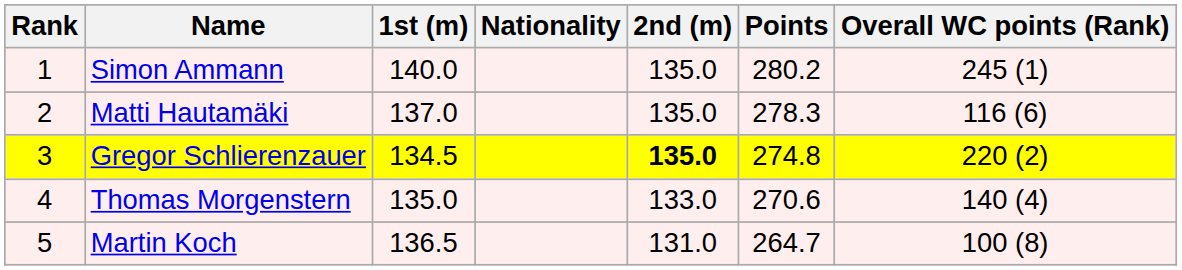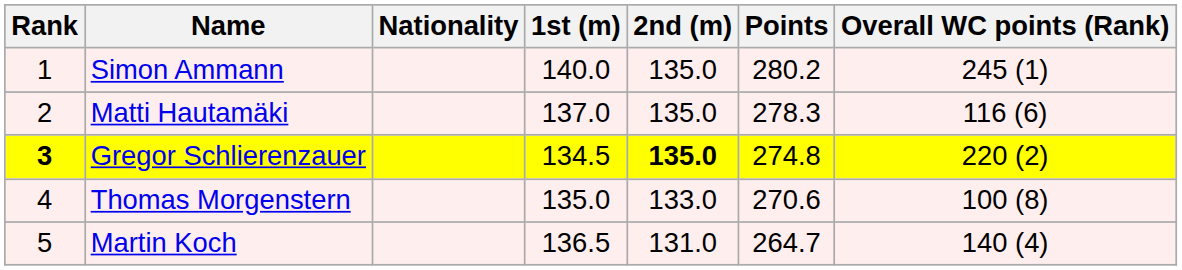 <table class="wikitable">
 <tr>
 <th align=Center>Rank</th>
 <th>Name</th>
+<th>Nationality</th>
 <th align=Center>1st (m)</th>
-<th>Nationality</th>
 <th>2nd (m)</th>
 <th>Points</th>
 <th>Overall WC points (Rank)</th>
 </tr>
 <tr style="background:#ffeeee;">
 <td align=center>1</td>
 <td align=left><a href='#'>Simon Ammann</a></td>
+<td align=left></td>
 <td align=center>140.0</td>
-<td align=left></td>
 <td align=center>135.0</td>
 <td align=center>280.2</td>
 <td align=center>245 (1)</td>
 </tr>
 <tr style="background:#ffeeee;">
 <td align=center>2</td>
 <td align=left><a href='#'>Matti Hautamäki</a></td>
+<td align=left></td>
 <td align=center>137.0</td>
-<td align=left></td>
 <td align=center>135.0</td>
 <td align=center>278.3</td>
 <td align=center>116 (6)</td>
 </tr>
 <tr style="background:#ffff00;">
-<td align=center>3</td>
+<td align=center><strong>3</strong></td>
 <td align=left><a href='#'>Gregor Schlierenzauer</a></td>
+<td align=left></td>
 <td align=center>134.5</td>
-<td align=left></td>
 <td align=center><strong>135.0</strong></td>
 <td align=center>274.8</td>
 <td align=center>220 (2)</td>
 </tr>
 <tr style="background:#ffeeee;">
 <td align=center>4</td>
 <td align=left><a href='#'>Thomas Morgenstern</a></td>
+<td align=left></td>
 <td align=center>135.0</td>
-<td align=left></td>
 <td align=center>133.0</td>
 <td align=center>270.6</td>
-<td align=center>140 (4)</td>
+<td align=center>100 (8)</td>
 </tr>
 <tr style="background:#ffeeee;">
 <td align=center>5</td>
 <td align=left><a href='#'>Martin Koch</a></td>
+<td align=left></td>
 <td align=center>136.5</td>
-<td align=left></td>
 <td align=center>131.0</td>
 <td align=center>264.7</td>
-<td align=center>100 (8)</td>
+<td align=center>140 (4)</td>
 </tr>
 </table>
